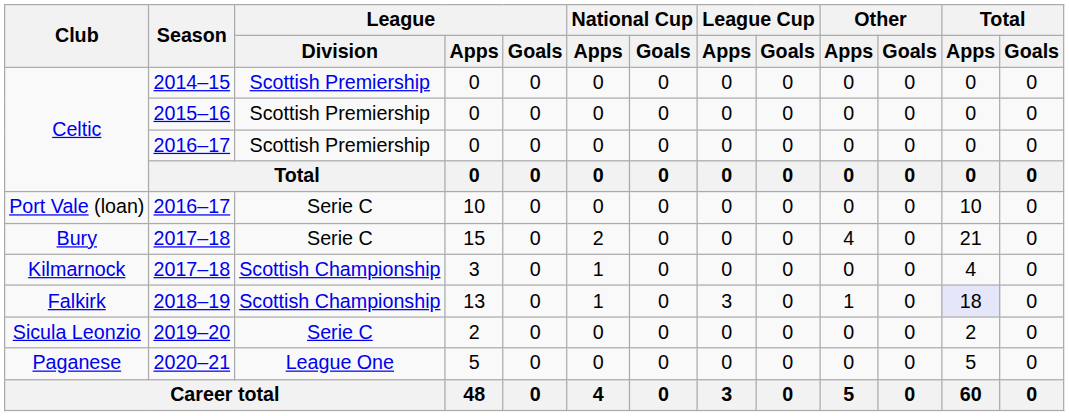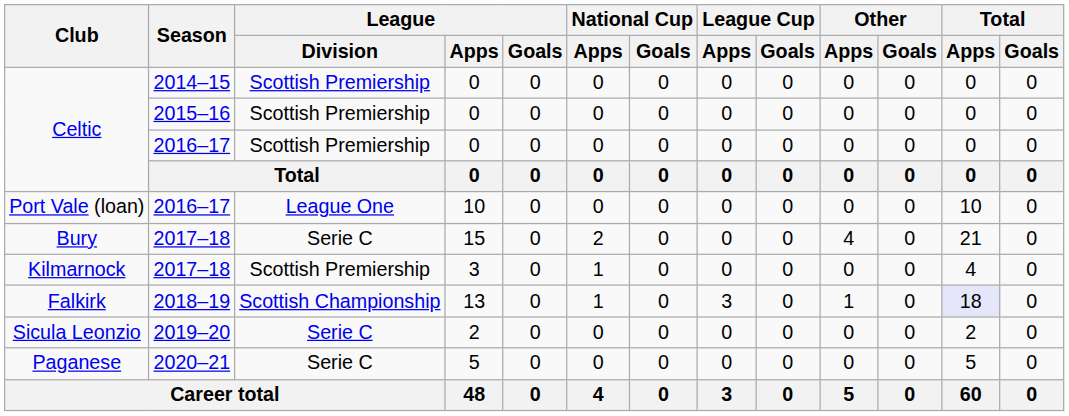 <table class="wikitable" style="text-align:center">
 <tr>
 <th rowspan="2">Club</th>
 <th rowspan="2">Season</th>
 <th colspan="3">League</th>
 <th colspan="2">National Cup</th>
 <th colspan="2">League Cup</th>
 <th colspan="2">Other</th>
 <th colspan="2">Total</th>
 </tr>
 <tr>
 <th>Division</th>
 <th>Apps</th>
 <th>Goals</th>
 <th>Apps</th>
 <th>Goals</th>
 <th>Apps</th>
 <th>Goals</th>
 <th>Apps</th>
 <th>Goals</th>
 <th>Apps</th>
 <th>Goals</th>
 </tr>
 <tr>
 <td rowspan="4"><a href='#'>Celtic</a></td>
 <td><a href='#'>2014–15</a></td>
 <td><a href='#'>Scottish Premiership</a></td>
 <td>0</td>
 <td>0</td>
 <td>0</td>
 <td>0</td>
 <td>0</td>
 <td>0</td>
 <td>0</td>
 <td>0</td>
 <td>0</td>
 <td>0</td>
 </tr>
 <tr>
 <td><a href='#'>2015–16</a></td>
 <td>Scottish Premiership</td>
 <td>0</td>
 <td>0</td>
 <td>0</td>
 <td>0</td>
 <td>0</td>
 <td>0</td>
 <td>0</td>
 <td>0</td>
 <td>0</td>
 <td>0</td>
 </tr>
 <tr>
 <td><a href='#'>2016–17</a></td>
 <td>Scottish Premiership</td>
 <td>0</td>
 <td>0</td>
 <td>0</td>
 <td>0</td>
 <td>0</td>
 <td>0</td>
 <td>0</td>
 <td>0</td>
 <td>0</td>
 <td>0</td>
 </tr>
 <tr>
 <th colspan="2">Total</th>
 <th>0</th>
 <th>0</th>
 <th>0</th>
 <th>0</th>
 <th>0</th>
 <th>0</th>
 <th>0</th>
 <th>0</th>
 <th>0</th>
 <th>0</th>
 </tr>
 <tr>
 <td><a href='#'>Port Vale</a> (loan)</td>
 <td><a href='#'>2016–17</a></td>
-<td>Serie C</td>
+<td><a href='#'>League One</a></td>
 <td>10</td>
 <td>0</td>
 <td>0</td>
 <td>0</td>
 <td>0</td>
 <td>0</td>
 <td>0</td>
 <td>0</td>
 <td>10</td>
 <td>0</td>
 </tr>
 <tr>
 <td><a href='#'>Bury</a></td>
 <td><a href='#'>2017–18</a></td>
 <td>Serie C</td>
 <td>15</td>
 <td>0</td>
 <td>2</td>
 <td>0</td>
 <td>0</td>
 <td>0</td>
 <td>4</td>
 <td>0</td>
 <td>21</td>
 <td>0</td>
 </tr>
 <tr>
 <td><a href='#'>Kilmarnock</a></td>
 <td><a href='#'>2017–18</a></td>
-<td><a href='#'>Scottish Championship</a></td>
+<td>Scottish Premiership</td>
 <td>3</td>
 <td>0</td>
 <td>1</td>
 <td>0</td>
 <td>0</td>
 <td>0</td>
 <td>0</td>
 <td>0</td>
 <td>4</td>
 <td>0</td>
 </tr>
 <tr>
 <td><a href='#'>Falkirk</a></td>
 <td><a href='#'>2018–19</a></td>
 <td><a href='#'>Scottish Championship</a></td>
 <td>13</td>
 <td>0</td>
 <td>1</td>
 <td>0</td>
 <td>3</td>
 <td>0</td>
 <td>1</td>
 <td>0</td>
 <td style="background: lavender;">18</td>
 <td>0</td>
 </tr>
 <tr>
 <td><a href='#'>Sicula Leonzio</a></td>
 <td><a href='#'>2019–20</a></td>
 <td><a href='#'>Serie C</a></td>
 <td>2</td>
 <td>0</td>
 <td>0</td>
 <td>0</td>
 <td>0</td>
 <td>0</td>
 <td>0</td>
 <td>0</td>
 <td>2</td>
 <td>0</td>
 </tr>
 <tr>
 <td><a href='#'>Paganese</a></td>
 <td><a href='#'>2020–21</a></td>
-<td><a href='#'>League One</a></td>
+<td>Serie C</td>
 <td>5</td>
 <td>0</td>
 <td>0</td>
 <td>0</td>
 <td>0</td>
 <td>0</td>
 <td>0</td>
 <td>0</td>
 <td>5</td>
 <td>0</td>
 </tr>
 <tr>
 <th colspan="3">Career total</th>
 <th>48</th>
 <th>0</th>
 <th>4</th>
 <th>0</th>
 <th>3</th>
 <th>0</th>
 <th>5</th>
 <th>0</th>
 <th>60</th>
 <th>0</th>
 </tr>
 </table>
